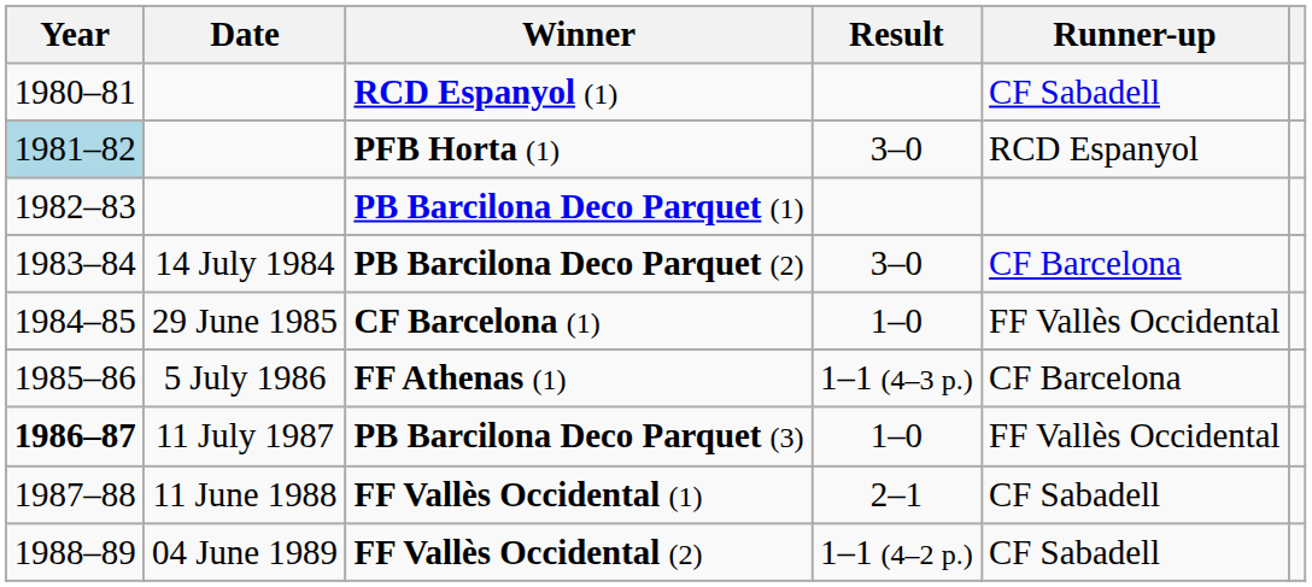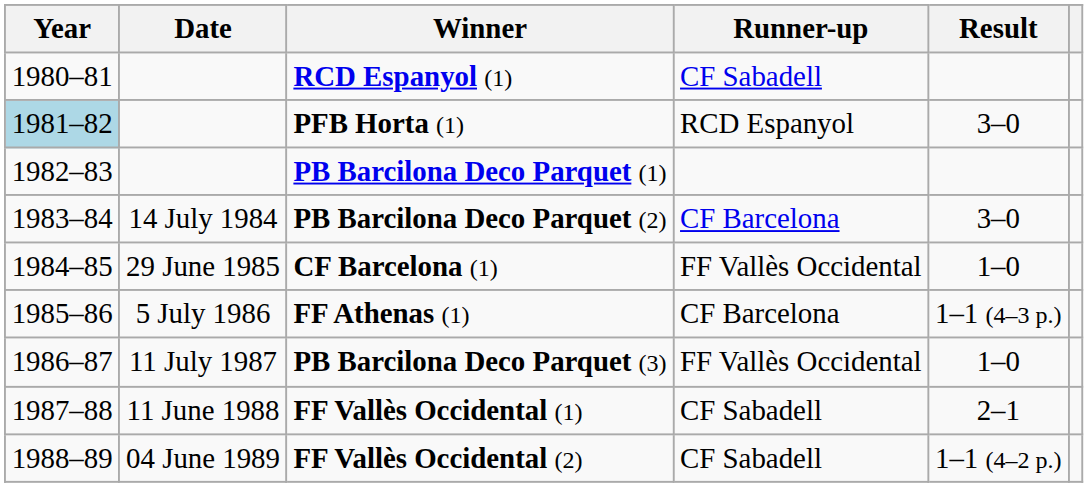 <table class="wikitable" align="center" style="font-size: 95%;">
 <tr>
 <th>Year</th>
 <th>Date</th>
 <th>Winner</th>
+<th>Runner-up</th>
 <th>Result</th>
-<th>Runner-up</th>
 <th></th>
 </tr>
 <tr>
 <td align="center">1980–81</td>
 <td align="center"></td>
 <td><strong><a href='#'>RCD Espanyol</a></strong> <small>(1)</small></td>
+<td><a href='#'>CF Sabadell</a></td>
 <td align="center"></td>
-<td><a href='#'>CF Sabadell</a></td>
 <td align="center"></td>
 </tr>
 <tr>
 <td align="center" style="background: lightblue;">1981–82</td>
 <td align="center"></td>
 <td><strong>PFB Horta</strong> <small>(1)</small></td>
+<td>RCD Espanyol</td>
 <td align="center">3–0</td>
-<td>RCD Espanyol</td>
 <td align="center"></td>
 </tr>
 <tr>
 <td align="center">1982–83</td>
 <td align="center"></td>
 <td><strong><a href='#'>PB Barcilona Deco Parquet</a></strong> <small>(1)</small></td>
+<td></td>
 <td align="center"></td>
-<td></td>
 <td align="center"></td>
 </tr>
 <tr>
 <td align="center">1983–84</td>
 <td align="center">14 July 1984</td>
 <td><strong>PB Barcilona Deco Parquet</strong> <small>(2)</small></td>
+<td><a href='#'>CF Barcelona</a></td>
 <td align="center">3–0</td>
-<td><a href='#'>CF Barcelona</a></td>
 <td align="center"></td>
 </tr>
 <tr>
 <td align="center">1984–85</td>
 <td align="center">29 June 1985</td>
 <td><strong>CF Barcelona</strong> <small>(1)</small></td>
+<td>FF Vallès Occidental</td>
 <td align="center">1–0</td>
-<td>FF Vallès Occidental</td>
 <td align="center"></td>
 </tr>
 <tr>
 <td align="center">1985–86</td>
 <td align="center">5 July 1986</td>
 <td><strong>FF Athenas</strong> <small>(1)</small></td>
+<td>CF Barcelona</td>
 <td align="center">1–1 <small>(4–3 p.)</small></td>
-<td>CF Barcelona</td>
 <td align="center"></td>
 </tr>
 <tr>
-<td align="center"><strong>1986–87</strong></td>
+<td align="center">1986–87</td>
 <td align="center">11 July 1987</td>
 <td><strong>PB Barcilona Deco Parquet</strong> <small>(3)</small></td>
+<td>FF Vallès Occidental</td>
 <td align="center">1–0</td>
-<td>FF Vallès Occidental</td>
 <td align="center"></td>
 </tr>
 <tr>
 <td align="center">1987–88</td>
 <td align="center">11 June 1988</td>
 <td><strong>FF Vallès Occidental</strong> <small>(1)</small></td>
+<td>CF Sabadell</td>
 <td align="center">2–1</td>
-<td>CF Sabadell</td>
 <td align="center"></td>
 </tr>
 <tr>
 <td align="center">1988–89</td>
 <td>04 June 1989</td>
 <td><strong>FF Vallès Occidental</strong> <small>(2)</small></td>
+<td>CF Sabadell</td>
 <td align="center">1–1 <small>(4–2 p.)</small></td>
-<td>CF Sabadell</td>
 <td align="center"></td>
 </tr>
 </table>
